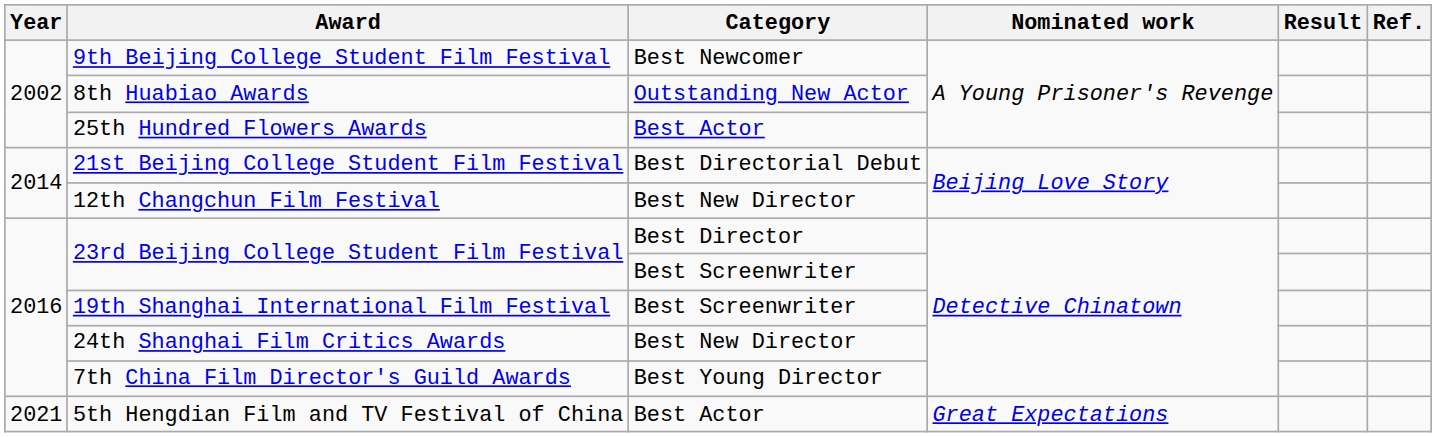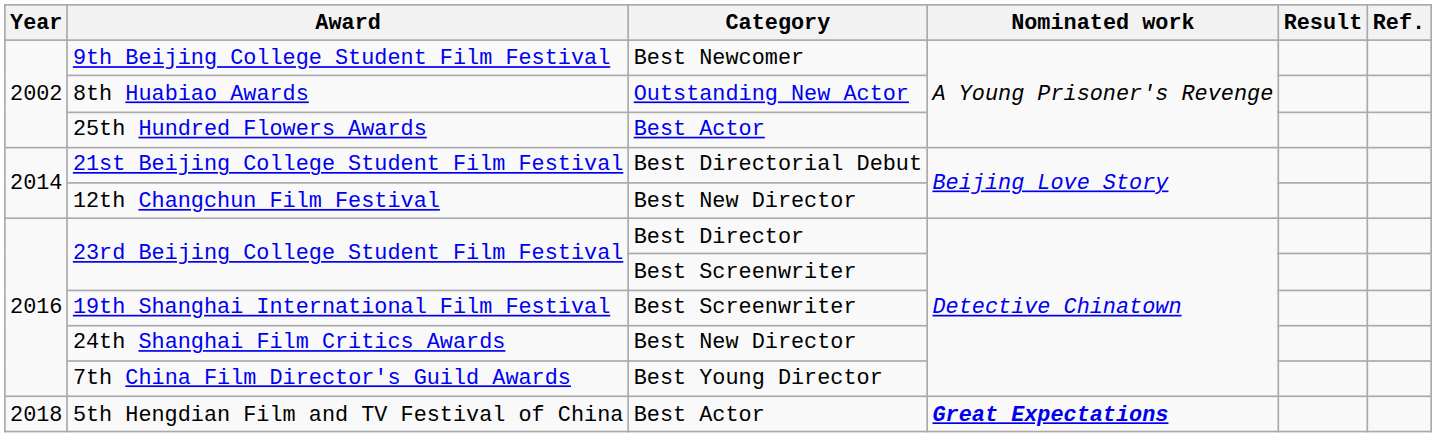 <table class="wikitable sortable">
 <tr>
 <th>Year</th>
 <th>Award</th>
 <th>Category</th>
 <th>Nominated work</th>
 <th>Result</th>
 <th>Ref.</th>
 </tr>
 <tr>
 <td rowspan=3>2002</td>
 <td><a href='#'>9th Beijing College Student Film Festival</a></td>
 <td>Best Newcomer</td>
 <td rowspan=3><em>A Young Prisoner's Revenge</em></td>
 <td></td>
 <td></td>
 </tr>
 <tr>
 <td>8th <a href='#'>Huabiao Awards</a></td>
 <td><a href='#'>Outstanding New Actor</a></td>
 <td></td>
 <td></td>
 </tr>
 <tr>
 <td>25th <a href='#'>Hundred Flowers Awards</a></td>
 <td><a href='#'>Best Actor</a></td>
 <td></td>
 <td></td>
 </tr>
 <tr>
 <td rowspan=2>2014</td>
 <td><a href='#'>21st Beijing College Student Film Festival</a></td>
 <td>Best Directorial Debut</td>
 <td rowspan=2><em><a href='#'>Beijing Love Story</a></em></td>
 <td></td>
 <td></td>
 </tr>
 <tr>
 <td>12th <a href='#'>Changchun Film Festival</a></td>
 <td>Best New Director</td>
 <td></td>
 <td></td>
 </tr>
 <tr>
 <td rowspan=5>2016</td>
 <td rowspan=2><a href='#'>23rd Beijing College Student Film Festival</a></td>
 <td>Best Director</td>
 <td rowspan=5><em><a href='#'>Detective Chinatown</a></em></td>
 <td></td>
 <td></td>
 </tr>
 <tr>
 <td>Best Screenwriter</td>
 <td></td>
 <td></td>
 </tr>
 <tr>
 <td><a href='#'>19th Shanghai International Film Festival</a></td>
 <td>Best Screenwriter</td>
 <td></td>
 <td></td>
 </tr>
 <tr>
 <td>24th <a href='#'>Shanghai Film Critics Awards</a></td>
 <td>Best New Director</td>
 <td></td>
 <td></td>
 </tr>
 <tr>
 <td>7th <a href='#'>China Film Director's Guild Awards</a></td>
 <td>Best Young Director</td>
 <td></td>
 <td></td>
 </tr>
 <tr>
-<td>2021</td>
+<td>2018</td>
 <td>5th Hengdian Film and TV Festival of China</td>
 <td>Best Actor</td>
-<td><em><a href='#'>Great Expectations</a></em></td>
+<td><strong><em><a href='#'>Great Expectations</a></em></strong></td>
 <td></td>
 <td></td>
 </tr>
 </table>
